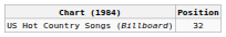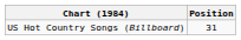 <table class="wikitable">
 <tr>
 <th>Chart (1984)</th>
 <th>Position</th>
 </tr>
 <tr>
 <td>US Hot Country Songs (<em>Billboard</em>)</td>
-<td align="center">32</td>
+<td align="center">31</td>
 </tr>
 </table>
